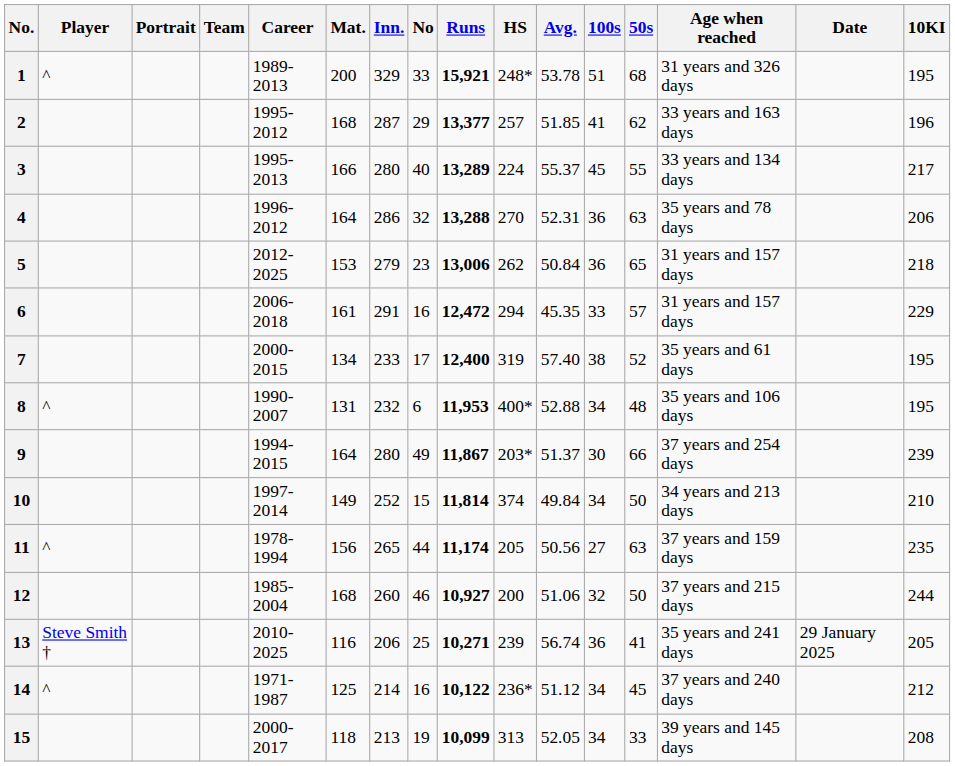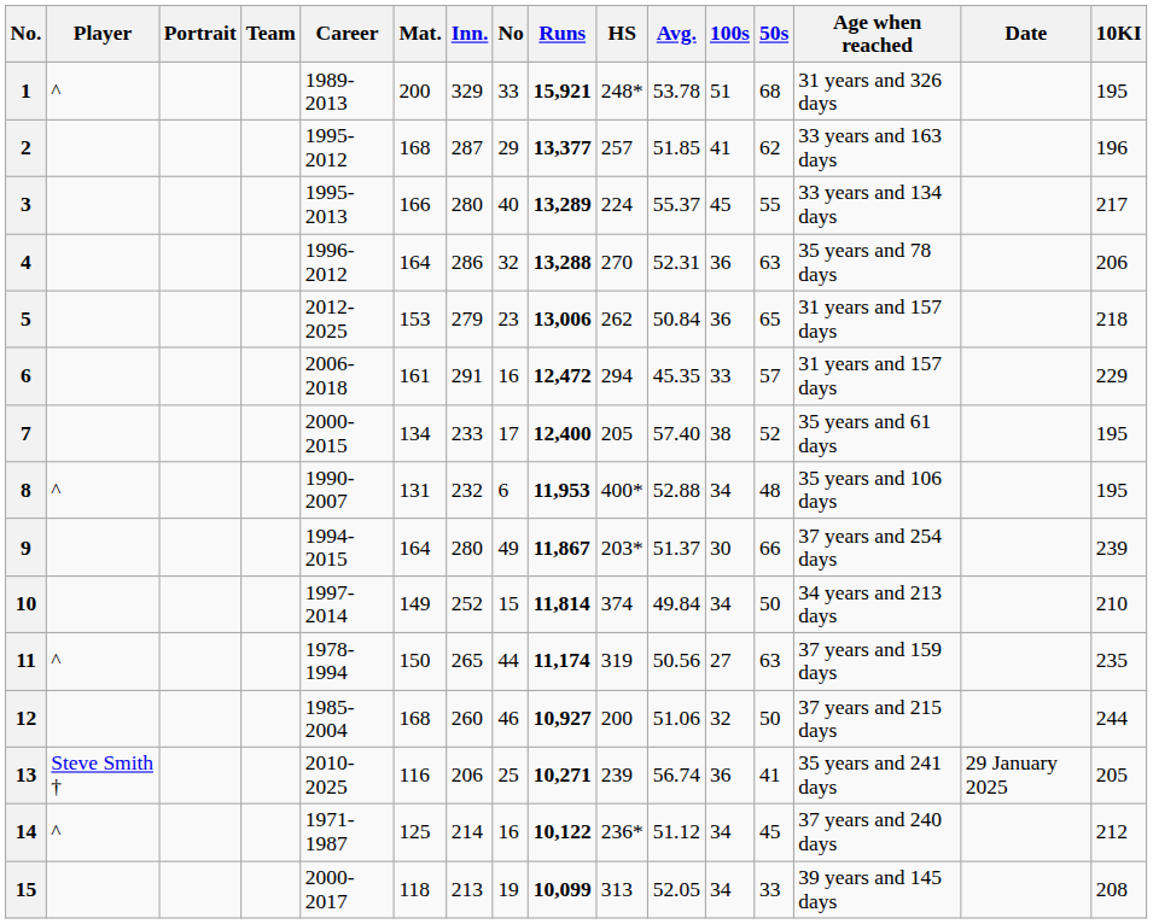 <table class="wikitable plainrowheaders sortable">
 <tr>
 <th scope="col">No.</th>
 <th scope="col">Player</th>
 <th>Portrait</th>
 <th scope="col">Team</th>
 <th scope="col">Career</th>
 <th scope="col">Mat.</th>
 <th scope="col"><a href='#'>Inn.</a></th>
 <th>No</th>
 <th><a href='#'>Runs</a></th>
 <th>HS</th>
 <th scope="col"><a href='#'>Avg.</a></th>
 <th scope="col"><a href='#'>100s</a></th>
 <th scope="col"><a href='#'>50s</a></th>
 <th scope="col">Age when reached</th>
 <th scope="col">Date</th>
 <th>10KI</th>
 </tr>
 <tr>
 <th>1</th>
 <td> ^</td>
 <td></td>
 <td></td>
 <td>1989-2013</td>
 <td>200</td>
 <td>329</td>
 <td>33</td>
 <td><strong>15,921</strong></td>
 <td>248*</td>
 <td>53.78</td>
 <td>51</td>
 <td>68</td>
 <td>31 years and 326 days</td>
 <td></td>
 <td>195</td>
 </tr>
 <tr>
 <th>2</th>
 <td></td>
 <td></td>
 <td></td>
 <td>1995-2012</td>
 <td>168</td>
 <td>287</td>
 <td>29</td>
 <td><strong>13,377</strong></td>
 <td>257</td>
 <td>51.85</td>
 <td>41</td>
 <td>62</td>
 <td>33 years and 163 days</td>
 <td></td>
 <td>196</td>
 </tr>
 <tr>
 <th>3</th>
 <td></td>
 <td></td>
 <td></td>
 <td>1995-2013</td>
 <td>166</td>
 <td>280</td>
 <td>40</td>
 <td><strong>13,289</strong></td>
 <td>224</td>
 <td>55.37</td>
 <td>45</td>
 <td>55</td>
 <td>33 years and 134 days</td>
 <td></td>
 <td>217</td>
 </tr>
 <tr>
 <th>4</th>
 <td></td>
 <td></td>
 <td></td>
 <td>1996-2012</td>
 <td>164</td>
 <td>286</td>
 <td>32</td>
 <td><strong>13,288</strong></td>
 <td>270</td>
 <td>52.31</td>
 <td>36</td>
 <td>63</td>
 <td>35 years and 78 days</td>
 <td></td>
 <td>206</td>
 </tr>
 <tr>
 <th>5</th>
 <td> </td>
 <td></td>
 <td></td>
 <td>2012-2025</td>
 <td>153</td>
 <td>279</td>
 <td>23</td>
 <td><strong>13,006</strong></td>
 <td>262</td>
 <td>50.84</td>
 <td>36</td>
 <td>65</td>
 <td>31 years and 157 days</td>
 <td></td>
 <td>218</td>
 </tr>
 <tr>
 <th>6</th>
 <td></td>
 <td></td>
 <td></td>
 <td>2006-2018</td>
 <td>161</td>
 <td>291</td>
 <td>16</td>
 <td><strong>12,472</strong></td>
 <td>294</td>
 <td>45.35</td>
 <td>33</td>
 <td>57</td>
 <td>31 years and 157 days</td>
 <td></td>
 <td>229</td>
 </tr>
 <tr>
 <th>7</th>
 <td></td>
 <td></td>
 <td></td>
 <td>2000-2015</td>
 <td>134</td>
 <td>233</td>
 <td>17</td>
 <td><strong>12,400</strong></td>
-<td>319</td>
+<td>205</td>
 <td>57.40</td>
 <td>38</td>
 <td>52</td>
 <td>35 years and 61 days</td>
 <td></td>
 <td>195</td>
 </tr>
 <tr>
 <th>8</th>
 <td> ^</td>
 <td></td>
 <td></td>
 <td>1990-2007</td>
 <td>131</td>
 <td>232</td>
 <td>6</td>
 <td><strong>11,953</strong></td>
 <td>400*</td>
 <td>52.88</td>
 <td>34</td>
 <td>48</td>
 <td>35 years and 106 days</td>
 <td></td>
 <td>195</td>
 </tr>
 <tr>
 <th>9</th>
 <td></td>
 <td></td>
 <td></td>
 <td>1994-2015</td>
 <td>164</td>
 <td>280</td>
 <td>49</td>
 <td><strong>11,867</strong></td>
 <td>203*</td>
 <td>51.37</td>
 <td>30</td>
 <td>66</td>
 <td>37 years and 254 days</td>
 <td></td>
 <td>239</td>
 </tr>
 <tr>
 <th>10</th>
 <td></td>
 <td></td>
 <td></td>
 <td>1997-2014</td>
 <td>149</td>
 <td>252</td>
 <td>15</td>
 <td><strong>11,814</strong></td>
 <td>374</td>
 <td>49.84</td>
 <td>34</td>
 <td>50</td>
 <td>34 years and 213 days</td>
 <td></td>
 <td>210</td>
 </tr>
 <tr>
 <th>11</th>
 <td> ^</td>
 <td></td>
 <td></td>
 <td>1978-1994</td>
-<td>156</td>
+<td>150</td>
 <td>265</td>
 <td>44</td>
 <td><strong>11,174</strong></td>
-<td>205</td>
+<td>319</td>
 <td>50.56</td>
 <td>27</td>
 <td>63</td>
 <td>37 years and 159 days</td>
 <td></td>
 <td>235</td>
 </tr>
 <tr>
 <th>12</th>
 <td></td>
 <td></td>
 <td></td>
 <td>1985-2004</td>
 <td>168</td>
 <td>260</td>
 <td>46</td>
 <td><strong>10,927</strong></td>
 <td>200</td>
 <td>51.06</td>
 <td>32</td>
 <td>50</td>
 <td>37 years and 215 days</td>
 <td></td>
 <td>244</td>
 </tr>
 <tr>
 <th>13</th>
 <td><a href='#'>Steve Smith</a> †</td>
 <td></td>
 <td></td>
 <td>2010-2025</td>
 <td>116</td>
 <td>206</td>
 <td>25</td>
 <td><strong>10,271</strong></td>
 <td>239</td>
 <td>56.74</td>
 <td>36</td>
 <td>41</td>
 <td>35 years and 241 days</td>
 <td>29 January 2025</td>
 <td>205</td>
 </tr>
 <tr>
 <th>14</th>
 <td> ^</td>
 <td></td>
 <td></td>
 <td>1971-1987</td>
 <td>125</td>
 <td>214</td>
 <td>16</td>
 <td><strong>10,122</strong></td>
 <td>236*</td>
 <td>51.12</td>
 <td>34</td>
 <td>45</td>
 <td>37 years and 240 days</td>
 <td></td>
 <td>212</td>
 </tr>
 <tr>
 <th>15</th>
 <td></td>
 <td></td>
 <td></td>
 <td>2000-2017</td>
 <td>118</td>
 <td>213</td>
 <td>19</td>
 <td><strong>10,099</strong></td>
 <td>313</td>
 <td>52.05</td>
 <td>34</td>
 <td>33</td>
 <td>39 years and 145 days</td>
 <td></td>
 <td>208</td>
 </tr>
 </table>
